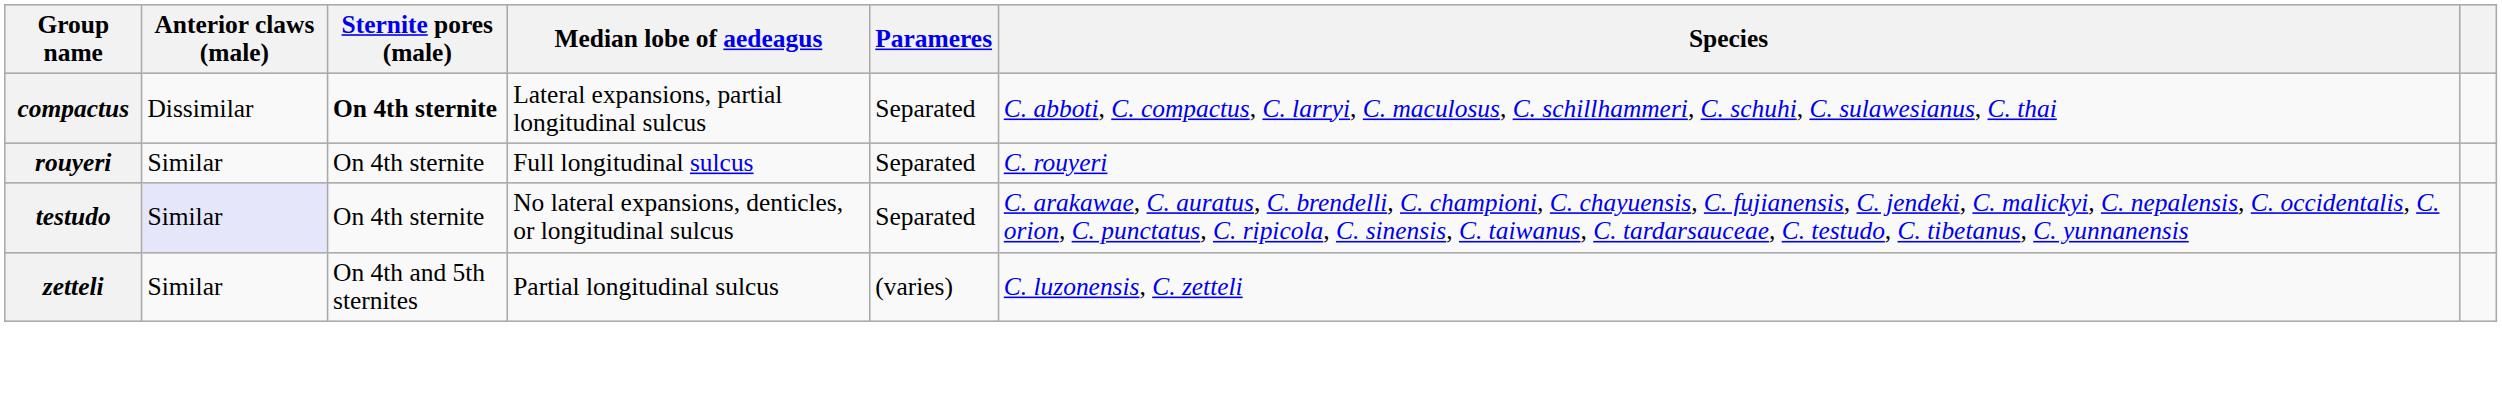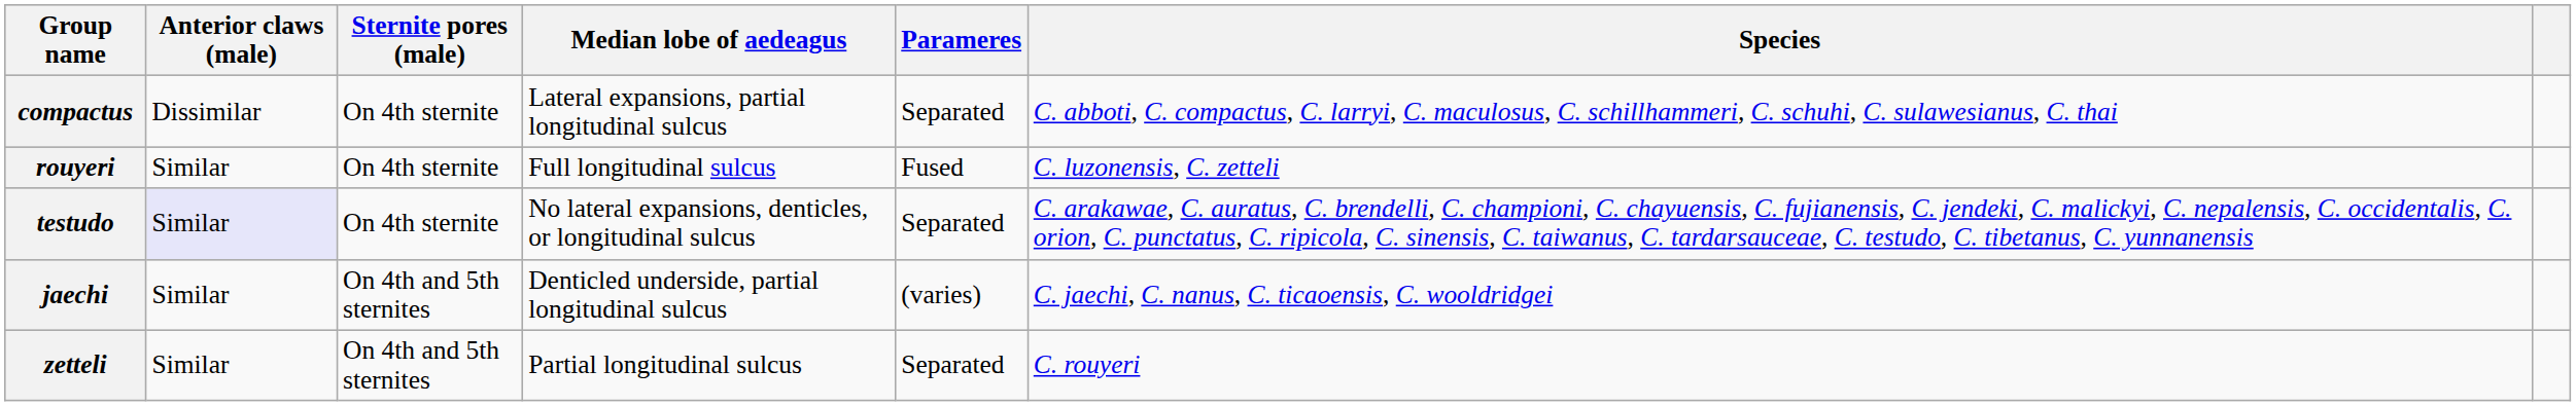 <table class="wikitable sortable">
 <tr>
 <th scope="col">Group name</th>
 <th scope="col">Anterior claws (male)</th>
 <th scope="col"><a href='#'>Sternite</a> pores (male)</th>
 <th scope="col" class="unsortable">Median lobe of <a href='#'>aedeagus</a></th>
 <th scope="col"><a href='#'>Parameres</a></th>
 <th scope="col" class="unsortable">Species</th>
 <th scope="col" class="unsortable" style="width: 1em;"></th>
 </tr>
 <tr>
 <th scope="row"><em>compactus</em></th>
 <td>Dissimilar</td>
-<td><strong>On 4th sternite</strong></td>
+<td>On 4th sternite</td>
 <td>Lateral expansions, partial longitudinal sulcus</td>
 <td>Separated</td>
 <td><em><a href='#'>C. abboti</a></em>, <em><a href='#'>C. compactus</a></em>, <em><a href='#'>C. larryi</a></em>, <em><a href='#'>C. maculosus</a></em>, <em><a href='#'>C. schillhammeri</a>, <a href='#'>C. schuhi</a></em>, <em><a href='#'>C. sulawesianus</a></em>, <em><a href='#'>C. thai</a></em></td>
 <td></td>
 </tr>
 <tr>
 <th scope="row"><em>rouyeri</em></th>
 <td>Similar</td>
 <td>On 4th sternite</td>
 <td>Full longitudinal <a href='#'>sulcus</a></td>
-<td>Separated</td>
-<td><em><a href='#'>C. rouyeri</a></em></td>
+<td>Fused</td>
+<td><em><a href='#'>C. luzonensis</a></em>, <em><a href='#'>C. zetteli</a></em></td>
 <td></td>
 </tr>
 <tr>
 <th scope="row"><em>testudo</em></th>
 <td style="background: lavender;">Similar</td>
 <td>On 4th sternite</td>
 <td>No lateral expansions, denticles, or longitudinal sulcus</td>
 <td>Separated</td>
 <td><em><a href='#'>C. arakawae</a>, <a href='#'>C. auratus</a>, <a href='#'>C. brendelli</a>, <a href='#'>C. championi</a>, <a href='#'>C. chayuensis</a>, <a href='#'>C. fujianensis</a>, <a href='#'>C. jendeki</a>, <a href='#'>C. malickyi</a>, <a href='#'>C. nepalensis</a>, <a href='#'>C. occidentalis</a>, <a href='#'>C. orion</a>, <a href='#'>C. punctatus</a>, <a href='#'>C. ripicola</a>, <a href='#'>C. sinensis</a>, <a href='#'>C. taiwanus</a>, <a href='#'>C. tardarsauceae</a>, <a href='#'>C. testudo</a>, <a href='#'>C. tibetanus</a>, <a href='#'>C. yunnanensis</a></em></td>
 <td></td>
 </tr>
 <tr>
+<th scope="row"><em>jaechi</em></th>
+<td>Similar</td>
+<td>On 4th and 5th sternites</td>
+<td>Denticled underside, partial longitudinal sulcus</td>
+<td>(varies)</td>
+<td><em><a href='#'>C. jaechi</a></em>, <em><a href='#'>C. nanus</a></em>, <em><a href='#'>C. ticaoensis</a></em>, <em><a href='#'>C. wooldridgei</a></em></td>
+<td></td>
+</tr>
+<tr>
 <th scope="row"><em>zetteli</em></th>
 <td>Similar</td>
 <td>On 4th and 5th sternites</td>
 <td>Partial longitudinal sulcus</td>
-<td>(varies)</td>
-<td><em><a href='#'>C. luzonensis</a></em>, <em><a href='#'>C. zetteli</a></em></td>
+<td>Separated</td>
+<td><em><a href='#'>C. rouyeri</a></em></td>
 <td></td>
 </tr>
 </table>
